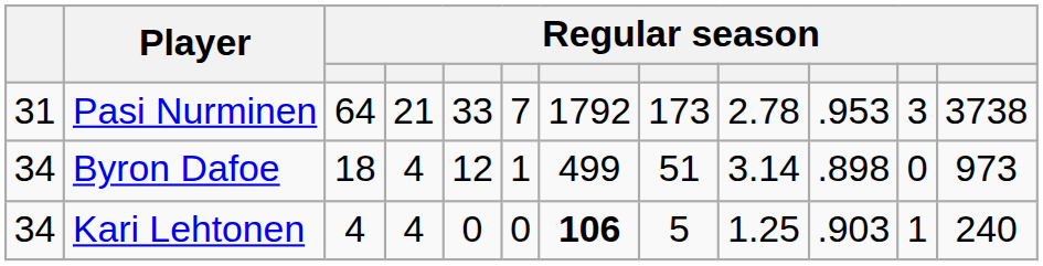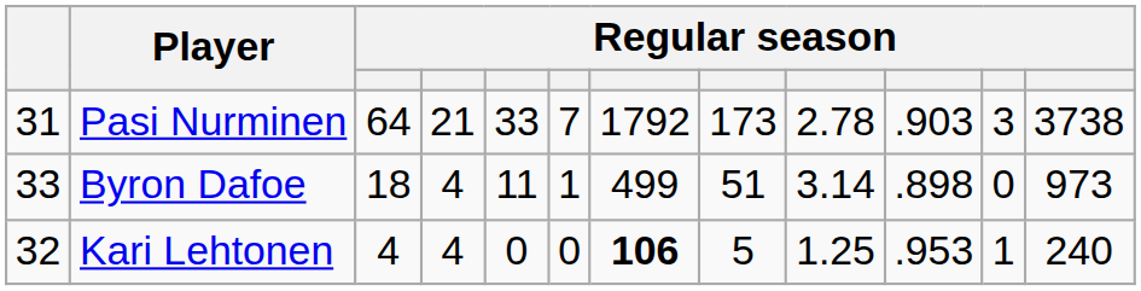 <table class="wikitable plainrowheaders" style="text-align:center;">
 <tr>
 <th scope="col" rowspan="2"></th>
 <th scope="col" rowspan="2">Player</th>
 <th scope=colgroup colspan=10>Regular season</th>
 </tr>
 <tr>
 <th scope="col"></th>
 <th scope="col"></th>
 <th scope="col"></th>
 <th scope="col"></th>
 <th scope="col"></th>
 <th scope="col"></th>
 <th scope="col"></th>
 <th scope="col"></th>
 <th scope="col"></th>
 <th scope="col"></th>
 </tr>
 <tr>
 <td scope="row">31</td>
 <td align="left"><a href='#'>Pasi Nurminen</a></td>
 <td>64</td>
 <td>21</td>
 <td>33</td>
 <td>7</td>
 <td>1792</td>
 <td>173</td>
 <td>2.78</td>
-<td>.953</td>
+<td>.903</td>
 <td>3</td>
 <td>3738</td>
 </tr>
 <tr>
-<td scope="row">34</td>
+<td scope="row">33</td>
 <td align="left"><a href='#'>Byron Dafoe</a></td>
 <td>18</td>
 <td>4</td>
-<td>12</td>
+<td>11</td>
 <td>1</td>
 <td>499</td>
 <td>51</td>
 <td>3.14</td>
 <td>.898</td>
 <td>0</td>
 <td>973</td>
 </tr>
 <tr>
-<td scope="row">34</td>
+<td scope="row">32</td>
 <td align="left"><a href='#'>Kari Lehtonen</a></td>
 <td>4</td>
 <td>4</td>
 <td>0</td>
 <td>0</td>
 <td><strong>106</strong></td>
 <td>5</td>
 <td>1.25</td>
-<td>.903</td>
+<td>.953</td>
 <td>1</td>
 <td>240</td>
 </tr>
 </table>
